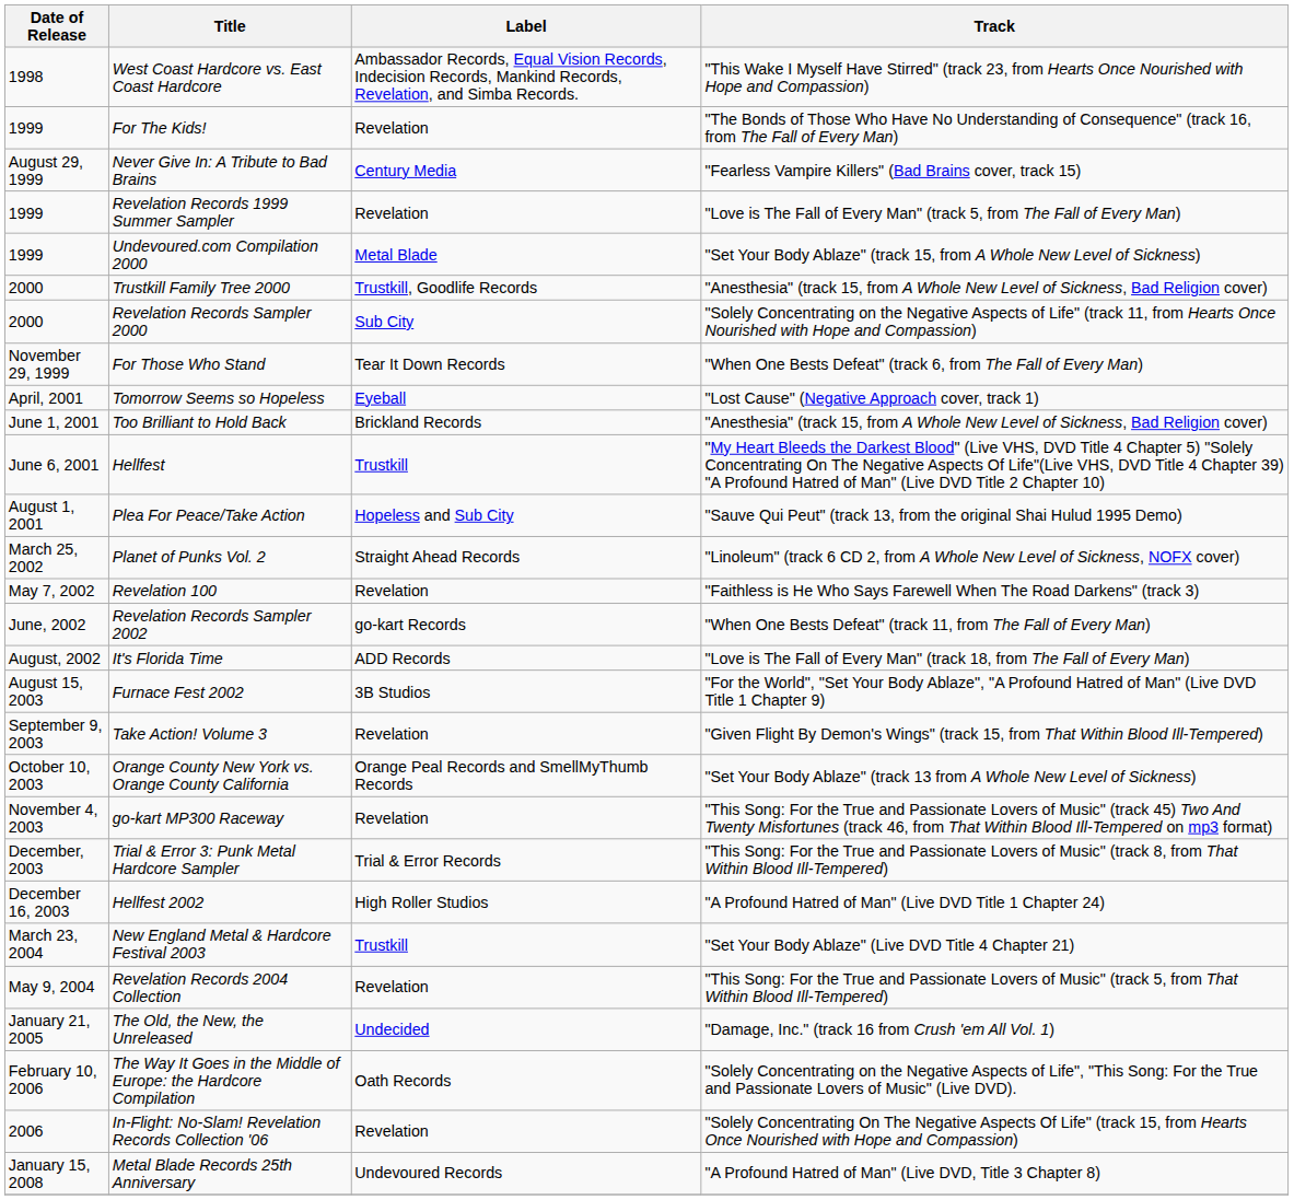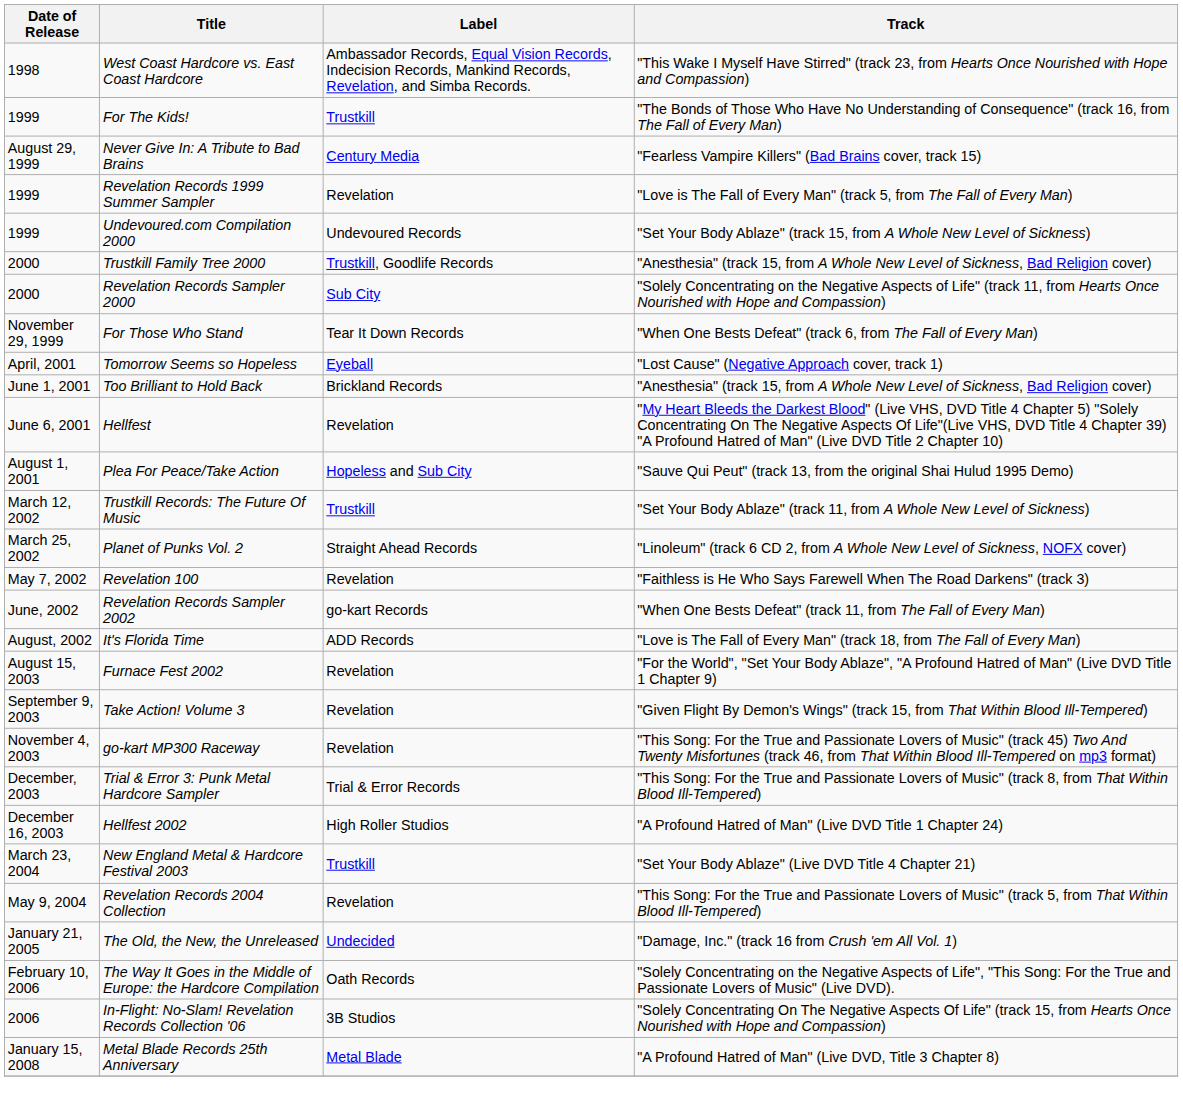 <table class="wikitable" style="font-size: 95%;">
 <tr>
 <th>Date of Release</th>
 <th>Title</th>
 <th>Label</th>
 <th>Track</th>
 </tr>
 <tr>
 <td>1998</td>
 <td><em>West Coast Hardcore vs. East Coast Hardcore</em></td>
 <td>Ambassador Records, <a href='#'>Equal Vision Records</a>, Indecision Records, Mankind Records, <a href='#'>Revelation</a>, and Simba Records.</td>
 <td>"This Wake I Myself Have Stirred" (track 23, from <em>Hearts Once Nourished with Hope and Compassion</em>)</td>
 </tr>
 <tr>
 <td>1999</td>
 <td><em>For The Kids!</em></td>
-<td>Revelation</td>
+<td><a href='#'>Trustkill</a></td>
 <td>"The Bonds of Those Who Have No Understanding of Consequence" (track 16, from <em>The Fall of Every Man</em>)</td>
 </tr>
 <tr>
 <td>August 29, 1999</td>
 <td><em>Never Give In: A Tribute to Bad Brains</em></td>
 <td><a href='#'>Century Media</a></td>
 <td>"Fearless Vampire Killers" (<a href='#'>Bad Brains</a> cover, track 15)</td>
 </tr>
 <tr>
 <td>1999</td>
 <td><em>Revelation Records 1999 Summer Sampler</em></td>
 <td>Revelation</td>
 <td>"Love is The Fall of Every Man" (track 5, from <em>The Fall of Every Man</em>)</td>
 </tr>
 <tr>
 <td>1999</td>
 <td><em>Undevoured.com Compilation 2000</em></td>
-<td><a href='#'>Metal Blade</a></td>
+<td>Undevoured Records</td>
 <td>"Set Your Body Ablaze" (track 15, from <em>A Whole New Level of Sickness</em>)</td>
 </tr>
 <tr>
 <td>2000</td>
 <td><em>Trustkill Family Tree 2000</em></td>
 <td><a href='#'>Trustkill</a>, Goodlife Records</td>
 <td>"Anesthesia" (track 15, from <em>A Whole New Level of Sickness</em>, <a href='#'>Bad Religion</a> cover)</td>
 </tr>
 <tr>
 <td>2000</td>
 <td><em>Revelation Records Sampler 2000</em></td>
 <td><a href='#'>Sub City</a></td>
 <td>"Solely Concentrating on the Negative Aspects of Life" (track 11, from <em>Hearts Once Nourished with Hope and Compassion</em>)</td>
 </tr>
 <tr>
 <td>November 29, 1999</td>
 <td><em>For Those Who Stand</em></td>
 <td>Tear It Down Records</td>
 <td>"When One Bests Defeat" (track 6, from <em>The Fall of Every Man</em>)</td>
 </tr>
 <tr>
 <td>April, 2001</td>
 <td><em>Tomorrow Seems so Hopeless</em></td>
 <td><a href='#'>Eyeball</a></td>
 <td>"Lost Cause" (<a href='#'>Negative Approach</a> cover, track 1)</td>
 </tr>
 <tr>
 <td>June 1, 2001</td>
 <td><em>Too Brilliant to Hold Back</em></td>
 <td>Brickland Records</td>
 <td>"Anesthesia" (track 15, from <em>A Whole New Level of Sickness</em>, <a href='#'>Bad Religion</a> cover)</td>
 </tr>
 <tr>
 <td>June 6, 2001</td>
 <td><em>Hellfest</em></td>
-<td><a href='#'>Trustkill</a></td>
+<td>Revelation</td>
 <td>"<a href='#'>My Heart Bleeds the Darkest Blood</a>" (Live VHS, DVD Title 4 Chapter 5) "Solely Concentrating On The Negative Aspects Of Life"(Live VHS, DVD Title 4 Chapter 39) "A Profound Hatred of Man" (Live DVD Title 2 Chapter 10)</td>
 </tr>
 <tr>
 <td>August 1, 2001</td>
 <td><em>Plea For Peace/Take Action</em></td>
 <td><a href='#'>Hopeless</a> and <a href='#'>Sub City</a></td>
 <td>"Sauve Qui Peut" (track 13, from the original Shai Hulud 1995 Demo)</td>
+</tr>
+<tr>
+<td>March 12, 2002</td>
+<td><em>Trustkill Records: The Future Of Music</em></td>
+<td><a href='#'>Trustkill</a></td>
+<td>"Set Your Body Ablaze" (track 11, from <em>A Whole New Level of Sickness</em>)</td>
 </tr>
 <tr>
 <td>March 25, 2002</td>
 <td><em>Planet of Punks Vol. 2</em></td>
 <td>Straight Ahead Records</td>
 <td>"Linoleum" (track 6 CD 2, from <em>A Whole New Level of Sickness</em>, <a href='#'>NOFX</a> cover)</td>
 </tr>
 <tr>
 <td>May 7, 2002</td>
 <td><em>Revelation 100</em></td>
 <td>Revelation</td>
 <td>"Faithless is He Who Says Farewell When The Road Darkens" (track 3)</td>
 </tr>
 <tr>
 <td>June, 2002</td>
 <td><em>Revelation Records Sampler 2002</em></td>
 <td>go-kart Records</td>
 <td>"When One Bests Defeat" (track 11, from <em>The Fall of Every Man</em>)</td>
 </tr>
 <tr>
 <td>August, 2002</td>
 <td><em>It's Florida Time</em></td>
 <td>ADD Records</td>
 <td>"Love is The Fall of Every Man" (track 18, from <em>The Fall of Every Man</em>)</td>
 </tr>
 <tr>
 <td>August 15, 2003</td>
 <td><em>Furnace Fest 2002</em></td>
-<td>3B Studios</td>
+<td>Revelation</td>
 <td>"For the World", "Set Your Body Ablaze", "A Profound Hatred of Man" (Live DVD Title 1 Chapter 9)</td>
 </tr>
 <tr>
 <td>September 9, 2003</td>
 <td><em>Take Action! Volume 3</em></td>
 <td>Revelation</td>
 <td>"Given Flight By Demon's Wings" (track 15, from <em>That Within Blood Ill-Tempered</em>)</td>
-</tr>
-<tr>
-<td>October 10, 2003</td>
-<td><em>Orange County New York vs. Orange County California</em></td>
-<td>Orange Peal Records and SmellMyThumb Records</td>
-<td>"Set Your Body Ablaze" (track 13 from <em>A Whole New Level of Sickness</em>)</td>
 </tr>
 <tr>
 <td>November 4, 2003</td>
 <td><em>go-kart MP300 Raceway</em></td>
 <td>Revelation</td>
 <td>"This Song: For the True and Passionate Lovers of Music" (track 45) <em>Two And Twenty Misfortunes</em> (track 46, from <em>That Within Blood Ill-Tempered</em> on <a href='#'>mp3</a> format)</td>
 </tr>
 <tr>
 <td>December, 2003</td>
 <td><em>Trial & Error 3: Punk Metal Hardcore Sampler</em></td>
 <td>Trial & Error Records</td>
 <td>"This Song: For the True and Passionate Lovers of Music" (track 8, from <em>That Within Blood Ill-Tempered</em>)</td>
 </tr>
 <tr>
 <td>December 16, 2003</td>
 <td><em>Hellfest 2002</em></td>
 <td>High Roller Studios</td>
 <td>"A Profound Hatred of Man" (Live DVD Title 1 Chapter 24)</td>
 </tr>
 <tr>
 <td>March 23, 2004</td>
 <td><em>New England Metal & Hardcore Festival 2003</em></td>
 <td><a href='#'>Trustkill</a></td>
 <td>"Set Your Body Ablaze" (Live DVD Title 4 Chapter 21)</td>
 </tr>
 <tr>
 <td>May 9, 2004</td>
 <td><em>Revelation Records 2004 Collection</em></td>
 <td>Revelation</td>
 <td>"This Song: For the True and Passionate Lovers of Music" (track 5, from <em>That Within Blood Ill-Tempered</em>)</td>
 </tr>
 <tr>
 <td>January 21, 2005</td>
 <td><em>The Old, the New, the Unreleased</em></td>
 <td><a href='#'>Undecided</a></td>
 <td>"Damage, Inc." (track 16 from <em>Crush 'em All Vol. 1</em>)</td>
 </tr>
 <tr>
 <td>February 10, 2006</td>
 <td><em>The Way It Goes in the Middle of Europe: the Hardcore Compilation</em></td>
 <td>Oath Records</td>
 <td>"Solely Concentrating on the Negative Aspects of Life", "This Song: For the True and Passionate Lovers of Music"  (Live DVD).</td>
 </tr>
 <tr>
 <td>2006</td>
 <td><em>In-Flight: No-Slam! Revelation Records Collection '06</em></td>
-<td>Revelation</td>
+<td>3B Studios</td>
 <td>"Solely Concentrating On The Negative Aspects Of Life" (track 15, from <em>Hearts Once Nourished with Hope and Compassion</em>)</td>
 </tr>
 <tr>
 <td>January 15, 2008</td>
 <td><em>Metal Blade Records 25th Anniversary</em></td>
-<td>Undevoured Records</td>
+<td><a href='#'>Metal Blade</a></td>
 <td>"A Profound Hatred of Man" (Live DVD, Title 3 Chapter 8)</td>
 </tr>
 <tr>
 </tr>
 </table>
